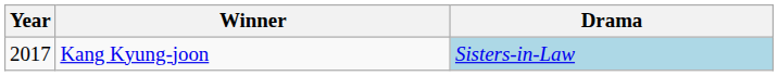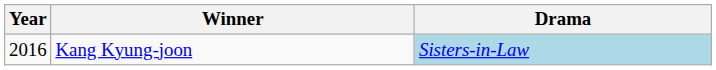 <table class="wikitable" style="width:600px">
 <tr>
 <th width=10>Year</th>
 <th>Winner</th>
 <th>Drama</th>
 </tr>
 <tr>
-<td>2017</td>
+<td>2016</td>
 <td><a href='#'>Kang Kyung-joon</a></td>
 <td style="background: lightblue;"><em><a href='#'>Sisters-in-Law</a></em></td>
 </tr>
 </table>
